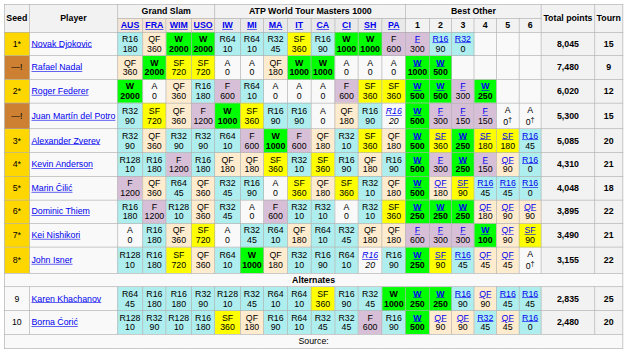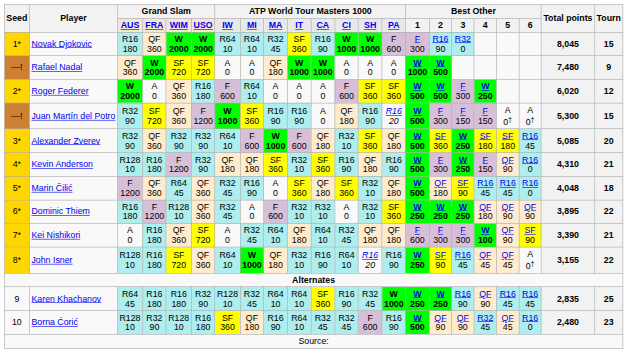 <table class=wikitable style=font-size:90%;text-align:center>
 <tr>
 <th rowspan=2>Seed</th>
 <th rowspan="2">Player</th>
 <th colspan=4>Grand Slam</th>
 <th colspan=8>ATP World Tour Masters 1000</th>
 <th colspan=6>Best Other</th>
 <th rowspan=2>Total points</th>
 <th rowspan=2>Tourn</th>
 </tr>
 <tr>
 <td style="background:#f3e6d7; width:30px;"><strong><a href='#'>AUS</a></strong></td>
 <td style="background:#f3e6d7; width:30px;"><strong><a href='#'>FRA</a></strong></td>
 <td style="background:#f3e6d7; width:30px;"><strong><a href='#'>WIM</a></strong></td>
 <td style="background:#f3e6d7; width:30px;"><strong><a href='#'>USO</a></strong></td>
 <td style="background:#e9e9e9; width:30px;"><strong><a href='#'>IW</a></strong></td>
 <td style="background:#e9e9e9; width:30px;"><strong><a href='#'>MI</a></strong></td>
 <td style="background:#e9e9e9; width:30px;"><strong><a href='#'>MA</a></strong></td>
 <td style="background:#e9e9e9; width:30px;"><strong><a href='#'>IT</a></strong></td>
 <td style="background:#e9e9e9; width:30px;"><strong><a href='#'>CA</a></strong></td>
 <td style="background:#e9e9e9; width:30px;"><strong><a href='#'>CI</a></strong></td>
 <td style="background:#e9e9e9; width:30px;"><strong><a href='#'>SH</a></strong></td>
 <td style="background:#e9e9e9; width:30px;"><strong><a href='#'>PA</a></strong></td>
 <th width=30>1</th>
 <th width=30>2</th>
 <th width=30>3</th>
 <th width=30>4</th>
 <th width=30>5</th>
 <th width=30>6</th>
 </tr>
 <tr>
 <td bgcolor=gold>1*</td>
 <td align="left"> <a href='#'>Novak Djokovic</a></td>
 <td bgcolor=#afeeee>R16<br>180</td>
 <td bgcolor=#ffebcd>QF<br>360</td>
 <td bgcolor=lime><strong>W</strong><br><strong>2000</strong></td>
 <td bgcolor=lime><strong>W</strong><br><strong>2000</strong></td>
 <td bgcolor=#afeeee>R64<br>10</td>
 <td bgcolor=#afeeee>R64<br>10</td>
 <td bgcolor=#afeeee>R32<br>45</td>
 <td bgcolor=yellow>SF<br>360</td>
 <td bgcolor=#afeeee>R16<br>90</td>
 <td bgcolor=lime><strong>W</strong><br><strong>1000</strong></td>
 <td bgcolor=lime><strong>W</strong><br><strong>1000</strong></td>
 <td bgcolor=thistle>F<br>600</td>
 <td bgcolor=thistle><a href='#'>F</a><br>300</td>
 <td bgcolor=#afeeee><a href='#'>R16</a><br>90</td>
 <td bgcolor=#afeeee><a href='#'>R32</a><br>0</td>
 <td></td>
 <td></td>
 <td></td>
 <th>8,045</th>
 <th>15</th>
 </tr>
 <tr>
 <td bgcolor=#cd7f32>—!</td>
 <td align="left"> <a href='#'>Rafael Nadal</a></td>
 <td bgcolor=#ffebcd>QF<br>360</td>
 <td bgcolor=lime><strong>W<br>2000</strong></td>
 <td bgcolor=yellow>SF<br>720</td>
 <td bgcolor=yellow>SF<br>720</td>
 <td bgcolor=>A<br>0</td>
 <td bgcolor=>A<br>0</td>
 <td bgcolor=#ffebcd>QF<br>180</td>
 <td bgcolor=lime><strong>W<br>1000</strong></td>
 <td bgcolor=lime><strong>W<br>1000</strong></td>
 <td bgcolor=>A<br>0</td>
 <td bgcolor=>A<br>0</td>
 <td bgcolor=>A<br>0</td>
 <td bgcolor=lime><strong><a href='#'>W</a><br>1000</strong></td>
 <td bgcolor=lime><strong><a href='#'>W</a><br>500</strong></td>
 <td bgcolor=></td>
 <td bgcolor=></td>
 <td bgcolor=></td>
 <td bgcolor=></td>
 <th>7,480</th>
 <th>9</th>
 </tr>
 <tr>
 <td bgcolor=gold>2*</td>
 <td align="left"> <a href='#'>Roger Federer</a></td>
 <td bgcolor=lime><strong>W<br>2000</strong></td>
 <td bgcolor=>A<br>0</td>
 <td bgcolor=#ffebcd>QF<br>360</td>
 <td bgcolor=#afeeee>R16<br>180</td>
 <td bgcolor=thistle>F<br>600</td>
 <td bgcolor=#afeeee>R64<br>10</td>
 <td bgcolor=>A<br>0</td>
 <td bgcolor=>A<br>0</td>
 <td bgcolor=>A<br>0</td>
 <td bgcolor=thistle>F<br>600</td>
 <td bgcolor=yellow>SF<br>360</td>
 <td bgcolor=yellow>SF<br>360</td>
 <td bgcolor=lime><strong><a href='#'>W</a><br>500</strong></td>
 <td bgcolor=lime><strong><a href='#'>W</a><br>500</strong></td>
 <td bgcolor=thistle><a href='#'>F</a><br>300</td>
 <td bgcolor=lime><strong><a href='#'>W</a><br>250</strong></td>
 <td bgcolor=></td>
 <td bgcolor=></td>
 <th>6,020</th>
 <th>12</th>
 </tr>
 <tr>
 <td bgcolor=#cd7f32>—!</td>
 <td align="left"> <a href='#'>Juan Martín del Potro</a></td>
 <td bgcolor=#afeeee>R32<br>90</td>
 <td bgcolor=yellow>SF<br>720</td>
 <td bgcolor=#ffebcd>QF<br>360</td>
 <td bgcolor=thistle>F<br>1200</td>
 <td bgcolor=lime><strong>W<br>1000</strong></td>
 <td bgcolor=yellow>SF<br>360</td>
 <td bgcolor=#afeeee>R16<br>90</td>
 <td bgcolor=#afeeee>R16<br>90</td>
 <td bgcolor=>A<br>0</td>
 <td bgcolor=#ffebcd>QF<br>180</td>
 <td bgcolor=#afeeee>R16<br>90</td>
 <td bgcolor=><em><a href='#'>R16</a><br>20</em></td>
 <td bgcolor=lime><strong><a href='#'>W</a><br>500</strong></td>
 <td bgcolor=thistle><a href='#'>F</a><br>300</td>
 <td bgcolor=thistle><a href='#'>F</a><br>150</td>
 <td bgcolor=thistle><a href='#'>F</a><br>150</td>
 <td bgcolor=>A<br>0<sup>†</sup></td>
 <td bgcolor=>A<br>0<sup>†</sup></td>
 <th>5,300</th>
 <th>15</th>
 </tr>
 <tr>
 <td bgcolor=gold>3*</td>
 <td align="left"> <a href='#'>Alexander Zverev</a></td>
 <td bgcolor=#afeeee>R32<br>90</td>
 <td bgcolor=#ffebcd>QF<br>360</td>
 <td bgcolor=#afeeee>R32<br>90</td>
 <td bgcolor=#afeeee>R32<br>90</td>
 <td bgcolor=#afeeee>R64<br>10</td>
 <td bgcolor=thistle>F<br>600</td>
 <td bgcolor=lime><strong>W<br>1000</strong></td>
 <td bgcolor=thistle>F<br>600</td>
 <td bgcolor=#ffebcd>QF<br>180</td>
 <td bgcolor=afeeee>R32<br>10</td>
 <td bgcolor=yellow>SF<br>360</td>
 <td bgcolor=#ffebcd>QF<br>180</td>
 <td bgcolor=lime><strong><a href='#'>W</a><br>500</strong></td>
 <td bgcolor=yellow><a href='#'>SF</a><br>360</td>
 <td bgcolor=lime><strong><a href='#'>W</a><br>250</strong></td>
 <td bgcolor=yellow><a href='#'>SF</a><br>180</td>
 <td bgcolor=yellow><a href='#'>SF</a><br>180</td>
 <td bgcolor=#afeeee><a href='#'>R16</a><br>45</td>
 <th>5,085</th>
 <th>20</th>
 </tr>
 <tr>
 <td bgcolor=gold>4*</td>
 <td align="left"> <a href='#'>Kevin Anderson</a></td>
 <td bgcolor=#afeeee>R128<br>10</td>
 <td bgcolor=#afeeee>R16<br>180</td>
 <td bgcolor=thistle>F<br>1200</td>
-<td bgcolor=#afeeee>R16<br>180</td>
+<td bgcolor=#afeeee>R32<br>90</td>
 <td bgcolor=#ffebcd>QF<br>180</td>
 <td bgcolor=#ffebcd>QF<br>180</td>
 <td bgcolor=yellow>SF<br>360</td>
 <td bgcolor=#afeeee>R32<br>10</td>
 <td bgcolor=yellow>SF<br>360</td>
 <td bgcolor=afeeee>R16<br>90</td>
 <td bgcolor=#ffebcd>QF<br>180</td>
 <td bgcolor=#afeeee>R16<br>90</td>
 <td bgcolor=lime><strong><a href='#'>W</a><br>500</strong></td>
 <td bgcolor=thistle><a href='#'>F</a><br>300</td>
 <td bgcolor=lime><strong><a href='#'>W</a><br>250</strong></td>
 <td bgcolor=thistle><a href='#'>F</a><br>150</td>
 <td bgcolor=#ffebcd><a href='#'>QF</a><br>90</td>
 <td bgcolor=#afeeee><a href='#'>R16</a><br>0</td>
 <th>4,310</th>
 <th>21</th>
 </tr>
 <tr>
 <td bgcolor=gold>5*</td>
 <td align="left"> <a href='#'>Marin Čilić</a></td>
 <td bgcolor=thistle>F<br>1200</td>
 <td bgcolor=#ffebcd>QF<br>360</td>
 <td bgcolor=#afeeee>R64<br>45</td>
 <td bgcolor=#ffebcd>QF<br>360</td>
 <td bgcolor=#afeeee>R32<br>45</td>
 <td bgcolor=#afeeee>R16<br>90</td>
 <td bgcolor=>A<br>0</td>
 <td bgcolor=yellow>SF<br>360</td>
 <td bgcolor=#ffebcd>QF<br>180</td>
 <td bgcolor=yellow>SF<br>360</td>
 <td bgcolor=#afeeee>R32<br>10</td>
 <td bgcolor=#ffebcd>QF<br>180</td>
 <td bgcolor=lime><a href='#'><strong>W</strong></a><br><strong>500</strong></td>
 <td bgcolor=#ffebcd><a href='#'>QF</a><br>180</td>
 <td bgcolor=yellow><a href='#'>SF</a><br>90</td>
 <td bgcolor=#afeeee><a href='#'>R16</a><br>45</td>
 <td bgcolor=#afeeee><a href='#'>R16</a><br>45</td>
 <td bgcolor=#afeeee><a href='#'>R16</a><br>0</td>
 <th>4,048</th>
 <th>18</th>
 </tr>
 <tr>
 <td bgcolor=gold>6*</td>
 <td align="left"> <a href='#'>Dominic Thiem</a></td>
 <td bgcolor=#afeeee>R16<br>180</td>
 <td bgcolor=thistle>F<br>1200</td>
 <td bgcolor=#afeeee>R128<br>10</td>
 <td bgcolor=#ffebcd>QF<br>360</td>
 <td bgcolor=#afeeee>R32<br>45</td>
 <td bgcolor=>A<br>0</td>
 <td bgcolor=thistle>F<br>600</td>
 <td bgcolor=#afeeee>R32<br>10</td>
 <td bgcolor=#afeeee>R32<br>10</td>
 <td bgcolor=>A<br>0</td>
 <td bgcolor=#afeeee>R32<br>10</td>
 <td bgcolor=yellow>SF<br>360</td>
 <td bgcolor=lime><strong><a href='#'>W</a><br>250</strong></td>
 <td bgcolor=lime><strong><a href='#'>W</a><br>250</strong></td>
 <td bgcolor=lime><strong><a href='#'>W</a><br>250</strong></td>
 <td bgcolor=#ffebcd><a href='#'>QF</a><br>180</td>
 <td bgcolor=#ffebcd><a href='#'>QF</a><br>90</td>
 <td bgcolor=#ffebcd><a href='#'>QF</a><br>90</td>
 <th>3,895</th>
 <th>22</th>
 </tr>
 <tr>
 <td bgcolor=gold>7*</td>
 <td align="left"> <a href='#'>Kei Nishikori</a></td>
 <td>A<br>0</td>
 <td bgcolor=#afeeee>R16<br>180</td>
 <td bgcolor=#ffebcd>QF<br>360</td>
 <td bgcolor=yellow>SF<br>720</td>
 <td>A<br>0</td>
 <td bgcolor=#afeeee>R32<br>45</td>
 <td bgcolor=#afeeee>R64<br>10</td>
 <td bgcolor=#ffebcd>QF<br>180</td>
 <td bgcolor=#afeeee>R64<br>10</td>
 <td bgcolor=afeeee>R32<br>45</td>
 <td bgcolor=#ffebcd>QF<br>180</td>
 <td bgcolor=#ffebcd>QF<br>180</td>
 <td bgcolor=thistle><a href='#'>F</a><br>600</td>
 <td bgcolor=thistle><a href='#'>F</a><br>300</td>
 <td bgcolor=thistle><a href='#'>F</a><br>300</td>
 <td bgcolor=lime><strong><a href='#'>W</a><br>100</strong></td>
 <td bgcolor=#ffebcd><a href='#'>QF</a><br>90</td>
 <td bgcolor=yellow><a href='#'>SF</a><br>90</td>
-<th>3,490</th>
+<th>3,390</th>
 <th>21</th>
 </tr>
 <tr>
 <td bgcolor=gold>8*</td>
 <td align="left"> <a href='#'>John Isner</a></td>
 <td bgcolor=#afeeee>R128<br>10</td>
 <td bgcolor=#afeeee>R16<br>180</td>
 <td bgcolor=yellow>SF<br>720</td>
 <td bgcolor=#ffebcd>QF<br>360</td>
 <td bgcolor=#afeeee>R64<br>10</td>
 <td bgcolor=lime><strong>W<br>1000</strong></td>
 <td bgcolor=#ffebcd>QF<br>180</td>
 <td bgcolor=#afeeee>R32<br>10</td>
 <td bgcolor=#afeeee>R16<br>90</td>
 <td bgcolor=afeeee>R64<br>10</td>
 <td bgcolor=><em><a href='#'>R16</a><br>20</em></td>
 <td bgcolor=#afeeee>R16<br>90</td>
 <td bgcolor=lime><strong><a href='#'>W</a><br>250</strong></td>
 <td bgcolor=yellow><a href='#'>SF</a><br>90</td>
 <td bgcolor=#afeeee><a href='#'>R16</a><br>45</td>
 <td bgcolor=#ffebcd><a href='#'>QF</a><br>45</td>
 <td bgcolor=#ffebcd><a href='#'>QF</a><br>45</td>
 <td>A<br>0<sup>†</sup></td>
 <th>3,155</th>
 <th>22</th>
 </tr>
 <tr>
 <td colspan="22"><strong>Alternates</strong></td>
 </tr>
 <tr>
 <td>9</td>
 <td align="left"> <a href='#'>Karen Khachanov</a></td>
 <td bgcolor=#afeeee>R64<br>45</td>
 <td bgcolor=#afeeee>R16<br>180</td>
 <td bgcolor=#afeeee>R16<br>180</td>
 <td bgcolor=#afeeee>R32<br>90</td>
 <td bgcolor=#afeeee>R128<br>10</td>
 <td bgcolor=#afeeee>R32<br>45</td>
 <td bgcolor=#afeeee>R64<br>10</td>
 <td bgcolor=#afeeee>R64<br>10</td>
 <td bgcolor=yellow>SF<br>360</td>
 <td bgcolor=#afeeee>R16<br>90</td>
 <td bgcolor=#afeeee>R32<br>45</td>
 <td bgcolor=lime><strong>W</strong><br><strong>1000</strong></td>
 <td bgcolor=lime><strong><a href='#'>W</a><br>250</strong></td>
 <td bgcolor=lime><strong><a href='#'>W</a><br>250</strong></td>
 <td bgcolor=#afeeee><a href='#'>R16</a><br>90</td>
 <td bgcolor=#ffebcd><a href='#'>QF</a><br>90</td>
 <td bgcolor=#afeeee><a href='#'>R16</a><br>45</td>
 <td bgcolor=#afeeee><a href='#'>R16</a><br>45</td>
 <th>2,835</th>
 <th>25</th>
 </tr>
 <tr>
 <td>10</td>
 <td align="left"> <a href='#'>Borna Ćorić</a></td>
 <td bgcolor=#afeeee>R128<br>10</td>
 <td bgcolor=#afeeee>R32<br>90</td>
 <td bgcolor=#afeeee>R128<br>10</td>
 <td bgcolor=#afeeee>R16<br>180</td>
 <td bgcolor=yellow>SF<br>360</td>
 <td bgcolor=ffebcd>QF<br>180</td>
 <td bgcolor=#afeeee>R16<br>90</td>
 <td bgcolor=#afeeee>R64<br>10</td>
 <td bgcolor=#afeeee>R32<br>45</td>
 <td bgcolor=afeeee>R32<br>45</td>
 <td bgcolor=thistle>F<br>600</td>
 <td bgcolor=#afeeee>R16<br>90</td>
 <td bgcolor=lime><a href='#'><strong>W</strong></a><br><strong>500</strong></td>
 <td bgcolor=#ffebcd><a href='#'>QF</a><br>90</td>
 <td bgcolor=#ffebcd><a href='#'>QF</a><br>90</td>
 <td bgcolor=#afeeee><a href='#'>R32</a><br>45</td>
 <td bgcolor=#ffebcd><a href='#'>QF</a><br>45</td>
 <td bgcolor=#afeeee><a href='#'>R16</a><br>0</td>
 <th>2,480</th>
-<th>20</th>
+<th>23</th>
 </tr>
 <tr>
 <td colspan="22">Source:</td>
 </tr>
 </table>
